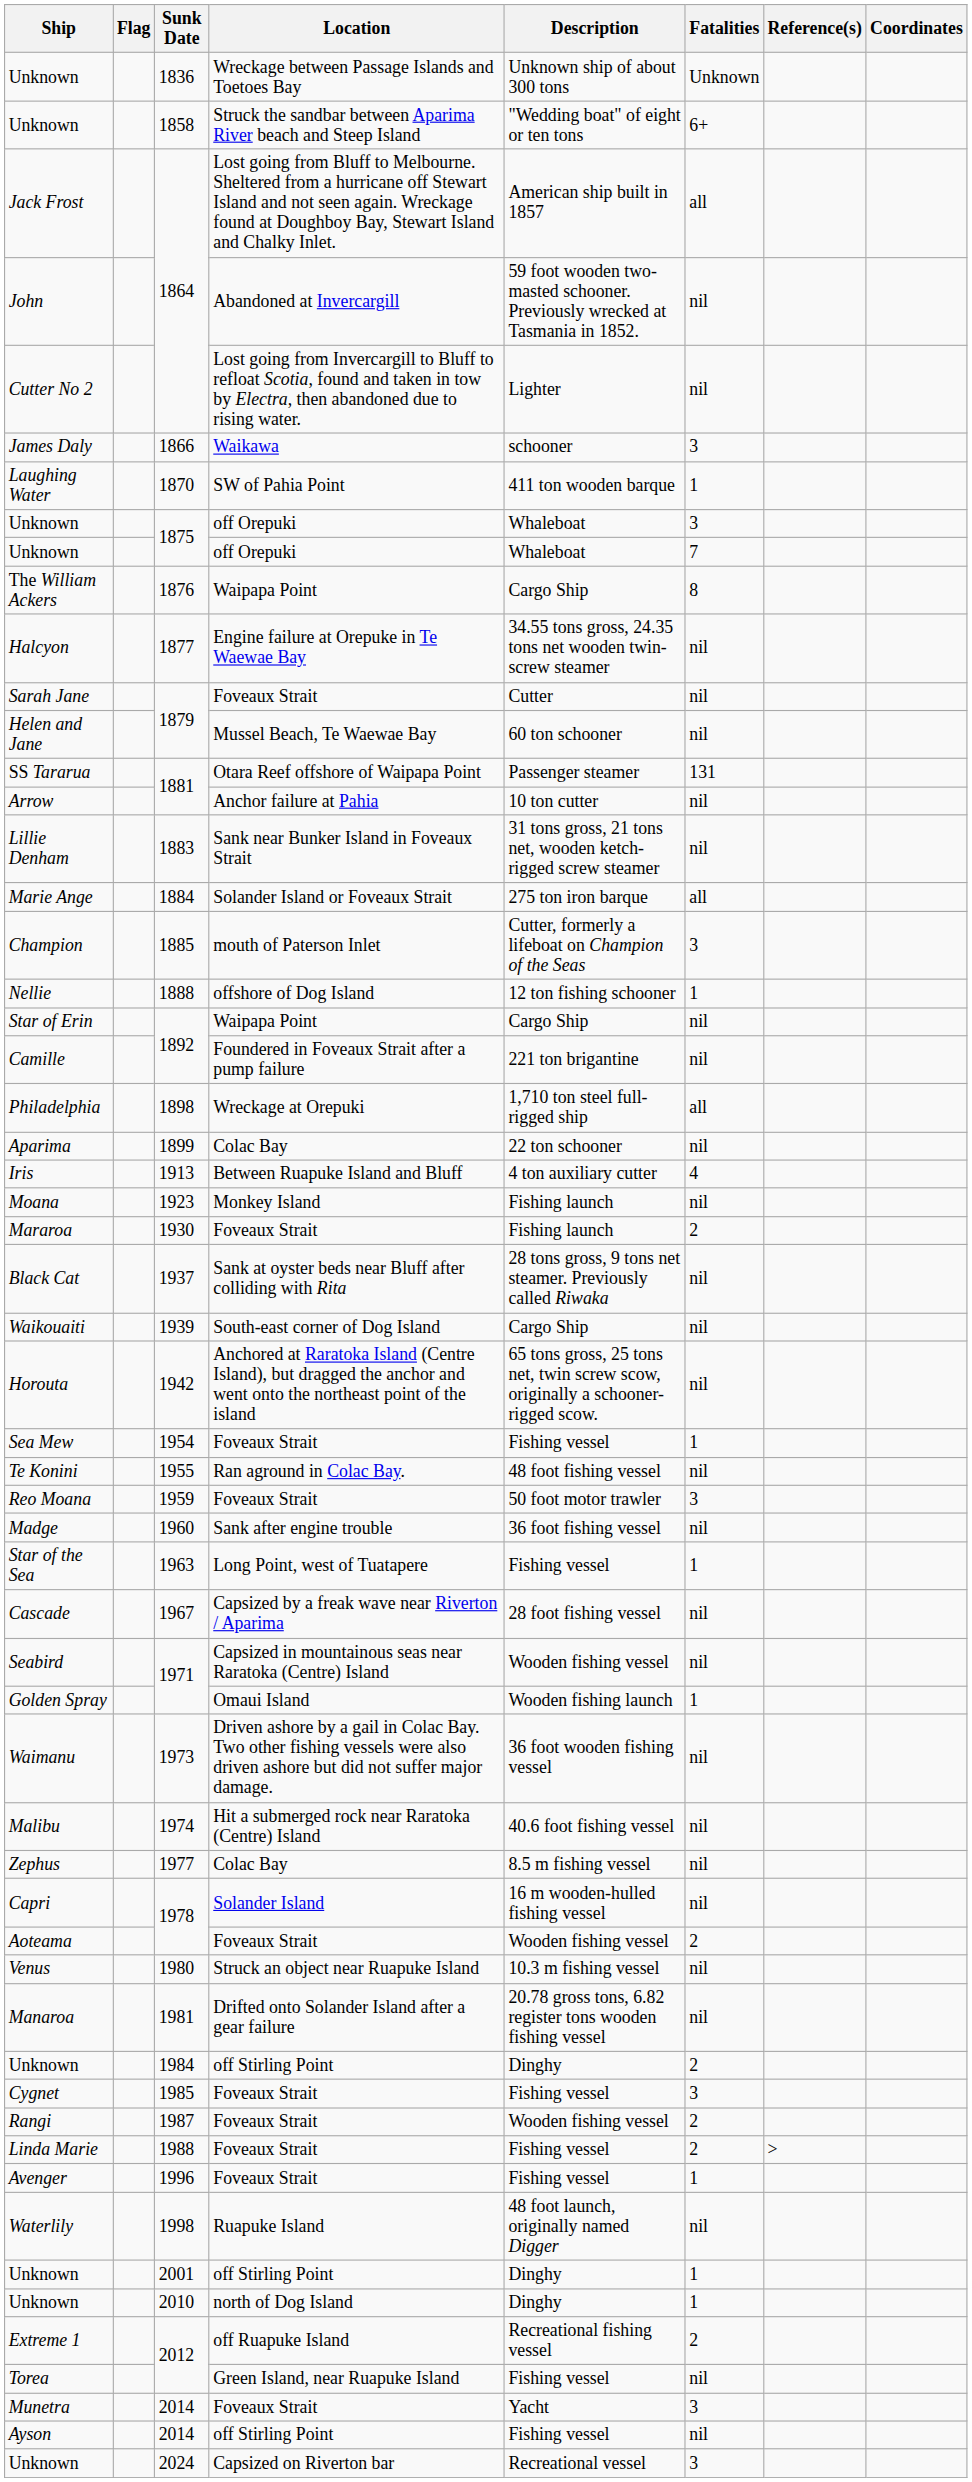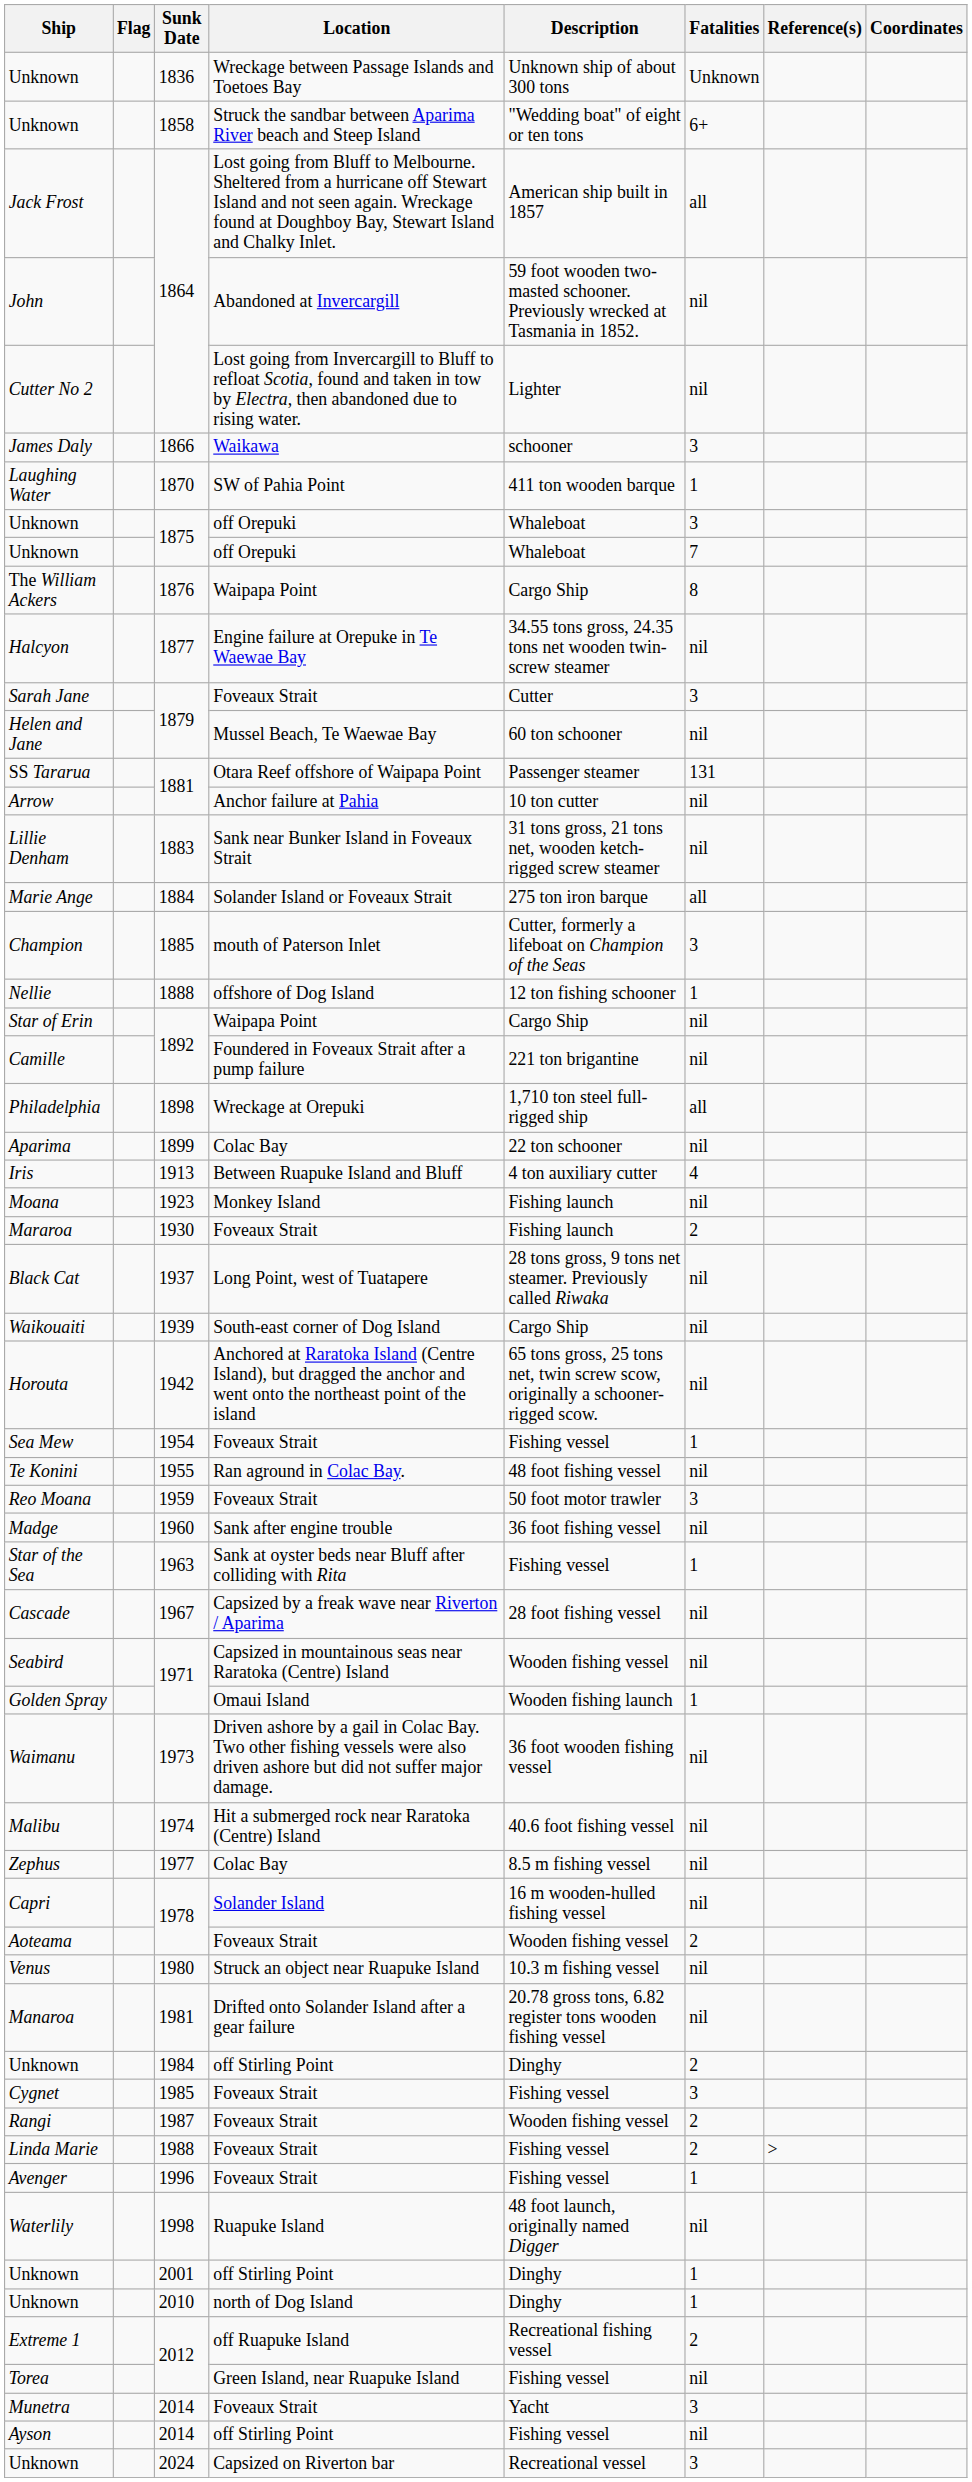 <table class="sortable wikitable mw-collapsible sticky-header">
 <tr>
 <th>Ship</th>
 <th>Flag</th>
 <th>Sunk Date</th>
 <th>Location</th>
 <th class="unsortable">Description</th>
 <th>Fatalities</th>
 <th class="unsortable">Reference(s)</th>
 <th>Coordinates</th>
 </tr>
 <tr>
 <td>Unknown</td>
 <td></td>
 <td>1836</td>
 <td>Wreckage between Passage Islands and Toetoes Bay</td>
 <td>Unknown ship of about 300 tons</td>
 <td data-sort-value=999>Unknown</td>
 <td></td>
 <td></td>
 </tr>
 <tr>
 <td>Unknown</td>
 <td></td>
 <td>1858</td>
 <td>Struck the sandbar between <a href='#'>Aparima River</a> beach and Steep Island</td>
 <td>"Wedding boat" of eight or ten tons</td>
 <td data-sort-value=006>6+</td>
 <td></td>
 <td></td>
 </tr>
 <tr>
 <td><em>Jack Frost</em></td>
 <td></td>
 <td rowspan="3">1864</td>
 <td>Lost going from Bluff to Melbourne. Sheltered from a hurricane off Stewart Island and not seen again. Wreckage found at Doughboy Bay, Stewart Island and Chalky Inlet.</td>
 <td>American ship built in 1857</td>
 <td data-sort-value=9999>all</td>
 <td></td>
 <td></td>
 </tr>
 <tr>
 <td><em>John</em></td>
 <td></td>
 <td>Abandoned at <a href='#'>Invercargill</a></td>
 <td>59 foot wooden two-masted schooner. Previously wrecked at Tasmania in 1852.</td>
 <td data-sort-value=000>nil</td>
 <td></td>
 <td></td>
 </tr>
 <tr>
 <td><em>Cutter No 2</em></td>
 <td></td>
 <td>Lost going from Invercargill to Bluff to refloat <em>Scotia</em>, found and taken in tow by <em>Electra</em>, then abandoned due to rising water.</td>
 <td>Lighter</td>
 <td data-sort-value=000>nil</td>
 <td></td>
 <td></td>
 </tr>
 <tr>
 <td><em>James Daly</em></td>
 <td></td>
 <td>1866</td>
 <td><a href='#'>Waikawa</a></td>
 <td>schooner</td>
 <td data-sort-value=003>3</td>
 <td></td>
 <td></td>
 </tr>
 <tr>
 <td><em>Laughing Water</em></td>
 <td></td>
 <td>1870</td>
 <td>SW of Pahia Point</td>
 <td>411 ton wooden barque</td>
 <td data-sort-value=001>1</td>
 <td></td>
 <td></td>
 </tr>
 <tr>
 <td>Unknown</td>
 <td></td>
 <td rowspan="2">1875</td>
 <td>off Orepuki</td>
 <td>Whaleboat</td>
 <td data-sort-value=003>3</td>
 <td></td>
 <td></td>
 </tr>
 <tr>
 <td>Unknown</td>
 <td></td>
 <td>off Orepuki</td>
 <td>Whaleboat</td>
 <td data-sort-value=007>7</td>
 <td></td>
 <td></td>
 </tr>
 <tr>
 <td>The <em>William Ackers</em></td>
 <td></td>
 <td>1876</td>
 <td>Waipapa Point</td>
 <td>Cargo Ship</td>
 <td data-sort-value=008>8</td>
 <td></td>
 <td></td>
 </tr>
 <tr>
 <td><em>Halcyon</em></td>
 <td></td>
 <td>1877</td>
 <td>Engine failure at Orepuke in <a href='#'>Te Waewae Bay</a></td>
 <td>34.55 tons gross, 24.35 tons net wooden twin-screw steamer</td>
 <td data-sort-value=000>nil</td>
 <td></td>
 <td></td>
 </tr>
 <tr>
 <td><em>Sarah Jane</em></td>
 <td></td>
 <td rowspan="2">1879</td>
 <td>Foveaux Strait</td>
 <td>Cutter</td>
-<td data-sort-value=000>nil</td>
+<td data-sort-value=003>3</td>
 <td></td>
 <td></td>
 </tr>
 <tr>
 <td><em>Helen and Jane</em></td>
 <td></td>
 <td>Mussel Beach, Te Waewae Bay</td>
 <td>60 ton schooner</td>
 <td data-sort-value=000>nil</td>
 <td></td>
 <td></td>
 </tr>
 <tr>
 <td>SS <em>Tararua</em></td>
 <td></td>
 <td rowspan="2">1881</td>
 <td>Otara Reef  offshore of Waipapa Point</td>
 <td>Passenger steamer</td>
 <td data-sort-value=131>131</td>
 <td></td>
 <td></td>
 </tr>
 <tr>
 <td><em>Arrow</em></td>
 <td></td>
 <td>Anchor failure at <a href='#'>Pahia</a></td>
 <td>10 ton cutter</td>
 <td data-sort-value=000>nil</td>
 <td></td>
 <td></td>
 </tr>
 <tr>
 <td><em>Lillie Denham</em></td>
 <td></td>
 <td>1883</td>
 <td>Sank near Bunker Island in Foveaux Strait</td>
 <td>31 tons gross, 21 tons net, wooden ketch-rigged screw steamer</td>
 <td data-sort-value=000>nil</td>
 <td></td>
 <td></td>
 </tr>
 <tr>
 <td><em>Marie Ange</em></td>
 <td></td>
 <td>1884</td>
 <td>Solander Island or Foveaux Strait</td>
 <td>275 ton iron barque</td>
 <td data-sort-value=999>all</td>
 <td></td>
 <td></td>
 </tr>
 <tr>
 <td><em>Champion</em></td>
 <td></td>
 <td>1885</td>
 <td>mouth of Paterson Inlet</td>
 <td>Cutter, formerly a lifeboat on <em>Champion of the Seas</em></td>
 <td data-sort-value=003>3</td>
 <td></td>
 <td></td>
 </tr>
 <tr>
 <td><em>Nellie</em></td>
 <td></td>
 <td>1888</td>
 <td> offshore of Dog Island</td>
 <td>12 ton fishing schooner</td>
 <td data-sort-value=001>1</td>
 <td></td>
 <td></td>
 </tr>
 <tr>
 <td><em>Star of Erin</em></td>
 <td></td>
 <td rowspan="2">1892</td>
 <td>Waipapa Point</td>
 <td>Cargo Ship</td>
 <td data-sort-value=000>nil</td>
 <td></td>
 <td></td>
 </tr>
 <tr>
 <td><em>Camille</em></td>
 <td></td>
 <td>Foundered in Foveaux Strait after a pump failure</td>
 <td>221 ton brigantine</td>
 <td data-sort-value=000>nil</td>
 <td></td>
 <td></td>
 </tr>
 <tr>
 <td><em>Philadelphia</em></td>
 <td></td>
 <td>1898</td>
 <td>Wreckage at Orepuki</td>
 <td>1,710 ton steel full-rigged ship</td>
 <td data-sort-value=999>all</td>
 <td></td>
 <td></td>
 </tr>
 <tr>
 <td><em>Aparima</em></td>
 <td></td>
 <td>1899</td>
 <td>Colac Bay</td>
 <td>22 ton schooner</td>
 <td data-sort-value=000>nil</td>
 <td></td>
 <td></td>
 </tr>
 <tr>
 <td><em>Iris</em></td>
 <td></td>
 <td>1913</td>
 <td>Between Ruapuke Island and Bluff</td>
 <td>4 ton auxiliary cutter</td>
 <td data-sort-value=004>4</td>
 <td></td>
 <td></td>
 </tr>
 <tr>
 <td><em>Moana</em></td>
 <td></td>
 <td>1923</td>
 <td>Monkey Island</td>
 <td>Fishing launch</td>
 <td data-sort-value=000>nil</td>
 <td></td>
 <td></td>
 </tr>
 <tr>
 <td><em>Mararoa</em></td>
 <td></td>
 <td>1930</td>
 <td>Foveaux Strait</td>
 <td>Fishing launch</td>
 <td data-sort-value=002>2</td>
 <td></td>
 <td></td>
 </tr>
 <tr>
 <td><em>Black Cat</em></td>
 <td></td>
 <td>1937</td>
-<td>Sank at oyster beds near Bluff after colliding with <em>Rita</em></td>
+<td>Long Point, west of Tuatapere</td>
 <td>28 tons gross, 9 tons net steamer. Previously called <em>Riwaka</em></td>
 <td data-sort-value=000>nil</td>
 <td></td>
 <td></td>
 </tr>
 <tr>
 <td><em>Waikouaiti</em></td>
 <td></td>
 <td>1939</td>
 <td>South-east corner of Dog Island</td>
 <td>Cargo Ship</td>
 <td data-sort-value=000>nil</td>
 <td></td>
 <td></td>
 </tr>
 <tr>
 <td><em>Horouta</em></td>
 <td></td>
 <td>1942</td>
 <td>Anchored at <a href='#'>Raratoka Island</a> (Centre Island), but dragged the anchor and went onto the northeast point of the island</td>
 <td>65 tons gross, 25 tons net, twin screw scow, originally a schooner-rigged scow.</td>
 <td data-sort-value=000>nil</td>
 <td></td>
 <td></td>
 </tr>
 <tr>
 <td><em>Sea Mew</em></td>
 <td></td>
 <td>1954</td>
 <td>Foveaux Strait</td>
 <td>Fishing vessel</td>
 <td data-sort-value=001>1</td>
 <td></td>
 <td></td>
 </tr>
 <tr>
 <td><em>Te Konini</em></td>
 <td></td>
 <td>1955</td>
 <td>Ran aground in <a href='#'>Colac Bay</a>.</td>
 <td>48 foot fishing vessel</td>
 <td data-sort-value=000>nil</td>
 <td></td>
 <td></td>
 </tr>
 <tr>
 <td><em>Reo Moana</em></td>
 <td></td>
 <td>1959</td>
 <td>Foveaux Strait</td>
 <td>50 foot motor trawler</td>
 <td data-sort-value=003>3</td>
 <td></td>
 <td></td>
 </tr>
 <tr>
 <td><em>Madge</em></td>
 <td></td>
 <td>1960</td>
 <td>Sank after engine trouble</td>
 <td>36 foot fishing vessel</td>
 <td data-sort-value=000>nil</td>
 <td></td>
 <td></td>
 </tr>
 <tr>
 <td><em>Star of the Sea</em></td>
 <td></td>
 <td>1963</td>
-<td>Long Point, west of Tuatapere</td>
+<td>Sank at oyster beds near Bluff after colliding with <em>Rita</em></td>
 <td>Fishing vessel</td>
 <td data-sort-value=001>1</td>
 <td></td>
 <td></td>
 </tr>
 <tr>
 <td><em>Cascade</em></td>
 <td></td>
 <td>1967</td>
 <td>Capsized by a freak wave near <a href='#'>Riverton / Aparima</a></td>
 <td>28 foot fishing vessel</td>
 <td data-sort-value=000>nil</td>
 <td></td>
 <td></td>
 </tr>
 <tr>
 <td><em>Seabird</em></td>
 <td></td>
 <td rowspan="2">1971</td>
 <td>Capsized in mountainous seas near Raratoka (Centre) Island</td>
 <td>Wooden fishing vessel</td>
 <td data-sort-value=000>nil</td>
 <td></td>
 <td></td>
 </tr>
 <tr>
 <td><em>Golden Spray</em></td>
 <td></td>
 <td>Omaui Island</td>
 <td>Wooden fishing launch</td>
 <td data-sort-value=001>1</td>
 <td></td>
 <td></td>
 </tr>
 <tr>
 <td><em>Waimanu</em></td>
 <td></td>
 <td>1973</td>
 <td>Driven ashore by a gail in Colac Bay. Two other fishing vessels were also driven ashore but did not suffer major damage.</td>
 <td>36 foot wooden fishing vessel</td>
 <td data-sort-value=000>nil</td>
 <td></td>
 <td></td>
 </tr>
 <tr>
 <td><em>Malibu</em></td>
 <td></td>
 <td>1974</td>
 <td>Hit a submerged rock near Raratoka (Centre) Island</td>
 <td>40.6 foot fishing vessel</td>
 <td data-sort-value=000>nil</td>
 <td></td>
 <td></td>
 </tr>
 <tr>
 <td><em>Zephus</em></td>
 <td></td>
 <td>1977</td>
 <td>Colac Bay</td>
 <td>8.5 m fishing vessel</td>
 <td data-sort-value=000>nil</td>
 <td></td>
 <td></td>
 </tr>
 <tr>
 <td><em>Capri</em></td>
 <td></td>
 <td rowspan="2">1978</td>
 <td><a href='#'>Solander Island</a></td>
 <td>16 m wooden-hulled fishing vessel</td>
 <td data-sort-value=000>nil</td>
 <td></td>
 <td></td>
 </tr>
 <tr>
 <td><em>Aoteama</em></td>
 <td></td>
 <td>Foveaux Strait</td>
 <td>Wooden fishing vessel</td>
 <td data-sort-value=002>2</td>
 <td></td>
 <td></td>
 </tr>
 <tr>
 <td><em>Venus</em></td>
 <td></td>
 <td>1980</td>
 <td>Struck an object near Ruapuke Island</td>
 <td>10.3 m fishing vessel</td>
 <td data-sort-value=000>nil</td>
 <td></td>
 <td></td>
 </tr>
 <tr>
 <td><em>Manaroa</em></td>
 <td></td>
 <td>1981</td>
 <td>Drifted onto Solander Island after a gear failure</td>
 <td>20.78 gross tons, 6.82 register tons wooden fishing vessel</td>
 <td data-sort-value=000>nil</td>
 <td></td>
 <td></td>
 </tr>
 <tr>
 <td>Unknown</td>
 <td></td>
 <td>1984</td>
 <td>off Stirling Point</td>
 <td>Dinghy</td>
 <td data-sort-value=002>2</td>
 <td></td>
 <td></td>
 </tr>
 <tr>
 <td><em>Cygnet</em></td>
 <td></td>
 <td>1985</td>
 <td>Foveaux Strait</td>
 <td>Fishing vessel</td>
 <td data-sort-value=003>3</td>
 <td></td>
 <td></td>
 </tr>
 <tr>
 <td><em>Rangi</em></td>
 <td></td>
 <td>1987</td>
 <td>Foveaux Strait</td>
 <td>Wooden fishing vessel</td>
 <td data-sort-value=002>2</td>
 <td></td>
 <td></td>
 </tr>
 <tr>
 <td><em>Linda Marie</em></td>
 <td></td>
 <td>1988</td>
 <td>Foveaux Strait</td>
 <td>Fishing vessel</td>
 <td data-sort-value=002>2</td>
 <td>></td>
 <td></td>
 </tr>
 <tr>
 <td><em>Avenger</em></td>
 <td></td>
 <td>1996</td>
 <td>Foveaux Strait</td>
 <td>Fishing vessel</td>
 <td data-sort-value=001>1</td>
 <td></td>
 <td></td>
 </tr>
 <tr>
 <td><em>Waterlily</em></td>
 <td></td>
 <td>1998</td>
 <td>Ruapuke Island</td>
 <td>48 foot launch, originally named <em>Digger</em></td>
 <td data-sort-value=000>nil</td>
 <td></td>
 <td></td>
 </tr>
 <tr>
 <td>Unknown</td>
 <td></td>
 <td>2001</td>
 <td>off Stirling Point</td>
 <td>Dinghy</td>
 <td data-sort-value=001>1</td>
 <td></td>
 <td></td>
 </tr>
 <tr>
 <td>Unknown</td>
 <td></td>
 <td>2010</td>
 <td>north of Dog Island</td>
 <td>Dinghy</td>
 <td data-sort-value=001>1</td>
 <td></td>
 <td></td>
 </tr>
 <tr>
 <td><em>Extreme 1</em></td>
 <td></td>
 <td rowspan="2">2012</td>
 <td>off Ruapuke Island</td>
 <td>Recreational fishing vessel</td>
 <td data-sort-value=002>2</td>
 <td></td>
 <td></td>
 </tr>
 <tr>
 <td><em>Torea</em></td>
 <td></td>
 <td>Green Island, near Ruapuke Island</td>
 <td>Fishing vessel</td>
 <td data-sort-value=000>nil</td>
 <td></td>
 <td></td>
 </tr>
 <tr>
 <td><em>Munetra</em></td>
 <td></td>
 <td>2014</td>
 <td>Foveaux Strait</td>
 <td>Yacht</td>
 <td data-sort-value=003>3</td>
 <td></td>
 <td></td>
 </tr>
 <tr>
 <td><em>Ayson</em></td>
 <td></td>
 <td>2014</td>
 <td>off Stirling Point</td>
 <td>Fishing vessel</td>
 <td data-sort-value=000>nil</td>
 <td></td>
 <td></td>
 </tr>
 <tr>
 <td>Unknown</td>
 <td></td>
 <td>2024</td>
 <td>Capsized on Riverton bar</td>
 <td>Recreational vessel</td>
 <td data-sort-value=003>3</td>
 <td></td>
 <td></td>
 </tr>
 </table>
